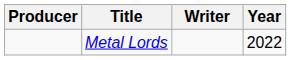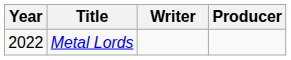 <table class="wikitable">
 <tr>
-<th width=65>Producer</th>
+<th>Year</th>
 <th>Title</th>
 <th width=65>Writer</th>
-<th>Year</th>
+<th width=65>Producer</th>
 </tr>
 <tr>
-<td></td>
+<td>2022</td>
 <td><em><a href='#'>Metal Lords</a></em></td>
 <td></td>
-<td>2022</td>
+<td></td>
 </tr>
 </table>
